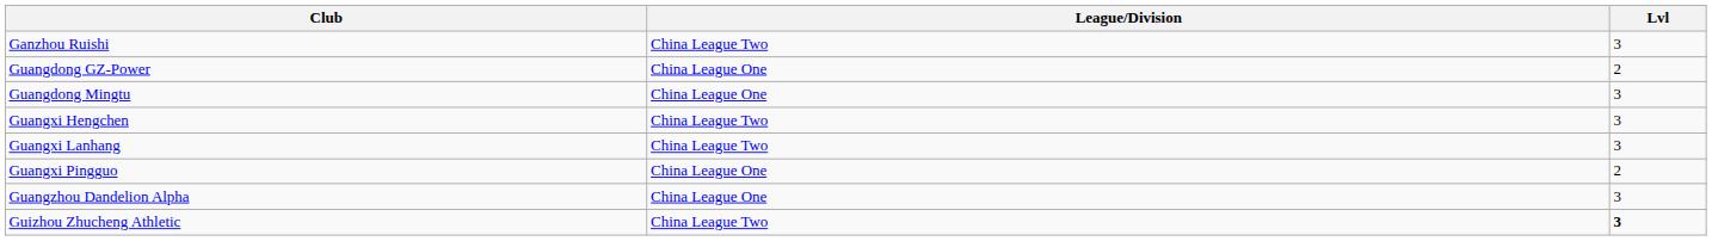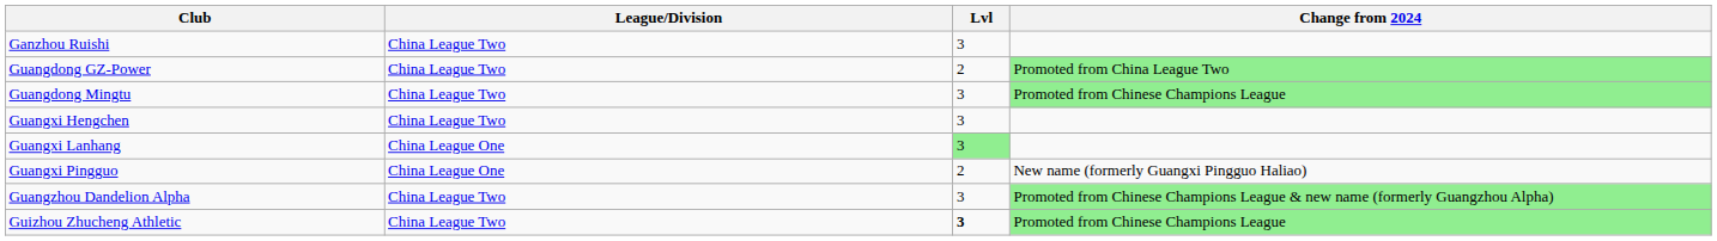 <table class="wikitable sortable" width="100%" style="font-size:90%">
 <tr>
 <th width="20%">Club</th>
 <th width="30%">League/Division</th>
 <th width="3%">Lvl</th>
+<th width="37%">Change from <a href='#'>2024</a></th>
 </tr>
 <tr>
 <td><a href='#'>Ganzhou Ruishi</a></td>
 <td><a href='#'>China League Two</a></td>
 <td>3</td>
+<td></td>
 </tr>
 <tr>
 <td><a href='#'>Guangdong GZ-Power</a></td>
-<td><a href='#'>China League One</a></td>
+<td><a href='#'>China League Two</a></td>
 <td>2</td>
+<td style="background:lightgreen">Promoted from China League Two</td>
 </tr>
 <tr>
 <td><a href='#'>Guangdong Mingtu</a></td>
-<td><a href='#'>China League One</a></td>
+<td><a href='#'>China League Two</a></td>
 <td>3</td>
+<td style="background:lightgreen">Promoted from Chinese Champions League</td>
 </tr>
 <tr>
 <td><a href='#'>Guangxi Hengchen</a></td>
 <td><a href='#'>China League Two</a></td>
 <td>3</td>
+<td></td>
 </tr>
 <tr>
 <td><a href='#'>Guangxi Lanhang</a></td>
-<td><a href='#'>China League Two</a></td>
-<td>3</td>
+<td><a href='#'>China League One</a></td>
+<td style="background: lightgreen;">3</td>
+<td></td>
 </tr>
 <tr>
 <td><a href='#'>Guangxi Pingguo</a></td>
 <td><a href='#'>China League One</a></td>
 <td>2</td>
+<td>New name (formerly Guangxi Pingguo Haliao)</td>
 </tr>
 <tr>
 <td><a href='#'>Guangzhou Dandelion Alpha</a></td>
-<td><a href='#'>China League One</a></td>
+<td><a href='#'>China League Two</a></td>
 <td>3</td>
+<td style="background:lightgreen">Promoted from Chinese Champions League & new name (formerly Guangzhou Alpha)</td>
 </tr>
 <tr>
 <td><a href='#'>Guizhou Zhucheng Athletic</a></td>
 <td><a href='#'>China League Two</a></td>
 <td><strong>3</strong></td>
+<td style="background:lightgreen">Promoted from Chinese Champions League</td>
 </tr>
 </table>
